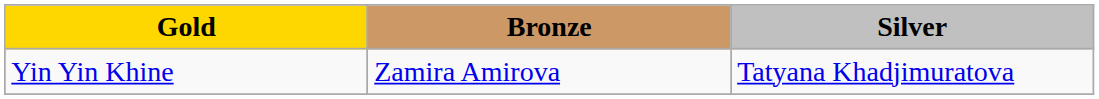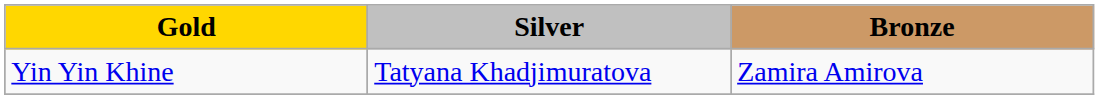 <table class="wikitable" style="text-align:left">
 <tr align="center">
 <td width=200 bgcolor=gold><strong>Gold</strong></td>
+<td width=200 bgcolor=silver><strong>Silver</strong></td>
 <td width=200 bgcolor=CC9966><strong>Bronze</strong></td>
-<td width=200 bgcolor=silver><strong>Silver</strong></td>
 </tr>
 <tr>
 <td><a href='#'>Yin Yin Khine</a><br><em></em></td>
+<td><a href='#'>Tatyana Khadjimuratova</a><br><em></em></td>
 <td><a href='#'>Zamira Amirova</a><br><em></em></td>
-<td><a href='#'>Tatyana Khadjimuratova</a><br><em></em></td>
 </tr>
 </table>
